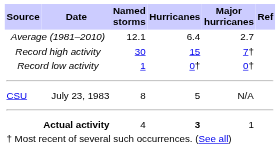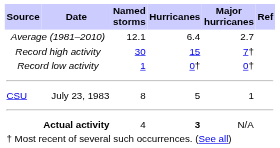 <table class="toccolours" cellspacing=0 cellpadding=3 style="float:right; margin-left:1em; text-align:right; clear: right;">
 <tr style="background:#ccccff">
 <td align="center"><strong>Source</strong></td>
 <td align="center"><strong>Date</strong></td>
 <td align="center"><strong><span>Named<br>storms</span></strong></td>
 <td align="center"><strong><span>Hurricanes</span></strong></td>
 <td align="center"><strong><span>Major<br>hurricanes</span></strong></td>
 <td align="center"><strong><span>Ref</span></strong></td>
 </tr>
 <tr>
 <td align="center" colspan="2"><em>Average <span>(1981–2010)</span></em></td>
 <td>12.1</td>
 <td>6.4</td>
 <td>2.7</td>
 <td></td>
 </tr>
 <tr>
 <td align="center" colspan="2"><em>Record high activity</em></td>
 <td><a href='#'>30</a></td>
 <td><a href='#'>15</a></td>
 <td><a href='#'>7</a>†</td>
 <td></td>
 </tr>
 <tr>
 <td align="center" colspan="2"><em>Record low activity</em></td>
 <td><a href='#'>1</a></td>
 <td><a href='#'>0</a>†</td>
 <td><a href='#'>0</a>†</td>
 <td></td>
 </tr>
 <tr>
 <td colspan="6" style="text-align:center;"><hr></td>
 </tr>
 <tr>
 <td align="left"><a href='#'>CSU</a></td>
 <td>July 23, 1983</td>
 <td>8</td>
 <td>5</td>
-<td>N/A</td>
+<td>1</td>
 <td></td>
 </tr>
 <tr>
 <td colspan="6" style="text-align:center;"><hr></td>
 </tr>
 <tr>
 <td align="left"></td>
 <td align="left"><strong>Actual activity</strong><br></td>
 <td>4</td>
 <td><strong>3</strong></td>
-<td>1</td>
+<td>N/A</td>
 </tr>
 <tr>
 <td align="left" colspan="5">† Most recent of several such occurrences. (<a href='#'>See all</a>)</td>
 </tr>
 </table>
